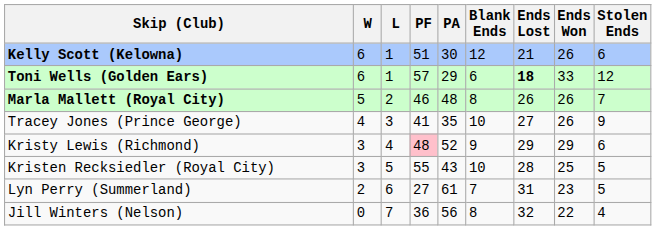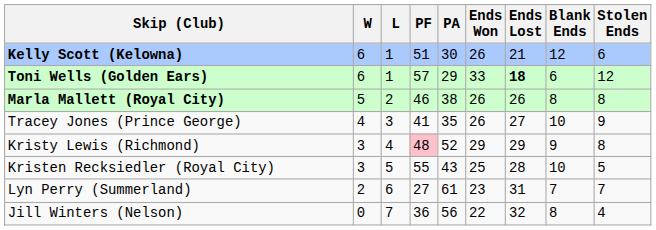 <table class="wikitable">
 <tr>
 <th bgcolor="#efefef" width="320">Skip (Club)</th>
 <th bgcolor="#efefef" width="20">W</th>
 <th bgcolor="#efefef" width="20">L</th>
 <th bgcolor="#efefef" width="20">PF</th>
 <th bgcolor="#efefef" width="20">PA</th>
+<th bgcolor="#efefef" width="20">Ends <br> Won</th>
+<th bgcolor="#efefef" width="20">Ends <br> Lost</th>
 <th bgcolor="#efefef" width="20">Blank <br> Ends</th>
-<th bgcolor="#efefef" width="20">Ends <br> Lost</th>
-<th bgcolor="#efefef" width="20">Ends <br> Won</th>
 <th bgcolor="#efefef" width="20">Stolen <br> Ends</th>
 </tr>
 <tr bgcolor="#aac9fc">
 <td><strong>Kelly Scott (Kelowna)</strong></td>
 <td>6</td>
 <td>1</td>
 <td>51</td>
 <td>30</td>
+<td>26</td>
+<td>21</td>
 <td>12</td>
-<td>21</td>
-<td>26</td>
 <td>6</td>
 </tr>
 <tr bgcolor="#ccffcc">
 <td><strong>Toni Wells (Golden Ears)</strong></td>
 <td>6</td>
 <td>1</td>
 <td>57</td>
 <td>29</td>
+<td>33</td>
+<td><strong>18</strong></td>
 <td>6</td>
-<td><strong>18</strong></td>
-<td>33</td>
 <td>12</td>
 </tr>
 <tr bgcolor="#ccffcc">
 <td><strong>Marla Mallett (Royal City)</strong></td>
 <td>5</td>
 <td>2</td>
 <td>46</td>
-<td>48</td>
-<td>8</td>
+<td>38</td>
 <td>26</td>
 <td>26</td>
-<td>7</td>
+<td>8</td>
+<td>8</td>
 </tr>
 <tr>
 <td>Tracey Jones (Prince George)</td>
 <td>4</td>
 <td>3</td>
 <td>41</td>
 <td>35</td>
+<td>26</td>
+<td>27</td>
 <td>10</td>
-<td>27</td>
-<td>26</td>
 <td>9</td>
 </tr>
 <tr>
 <td>Kristy Lewis (Richmond)</td>
 <td>3</td>
 <td>4</td>
 <td style="background: pink;">48</td>
 <td>52</td>
-<td>9</td>
 <td>29</td>
 <td>29</td>
-<td>6</td>
+<td>9</td>
+<td>8</td>
 </tr>
 <tr>
 <td>Kristen Recksiedler (Royal City)</td>
 <td>3</td>
 <td>5</td>
 <td>55</td>
 <td>43</td>
+<td>25</td>
+<td>28</td>
 <td>10</td>
-<td>28</td>
-<td>25</td>
 <td>5</td>
 </tr>
 <tr>
 <td>Lyn Perry (Summerland)</td>
 <td>2</td>
 <td>6</td>
 <td>27</td>
 <td>61</td>
+<td>23</td>
+<td>31</td>
 <td>7</td>
-<td>31</td>
-<td>23</td>
-<td>5</td>
+<td>7</td>
 </tr>
 <tr>
 <td>Jill Winters (Nelson)</td>
 <td>0</td>
 <td>7</td>
 <td>36</td>
 <td>56</td>
+<td>22</td>
+<td>32</td>
 <td>8</td>
-<td>32</td>
-<td>22</td>
 <td>4</td>
 </tr>
 </table>
